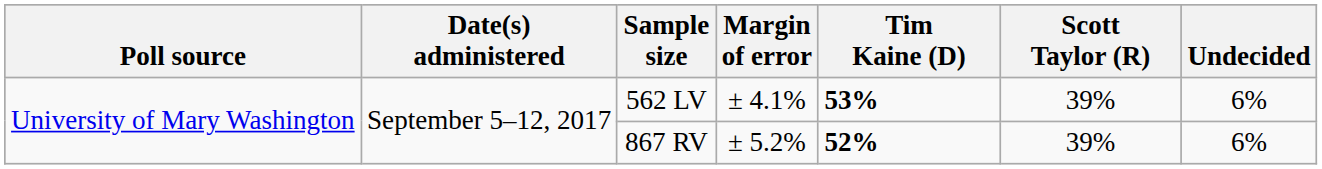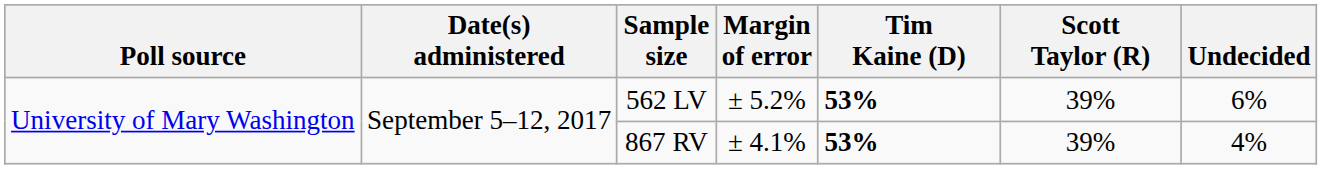 <table class="wikitable">
 <tr valign=bottom>
 <th>Poll source</th>
 <th>Date(s)<br>administered</th>
 <th>Sample<br>size</th>
 <th>Margin<br>of error</th>
 <th style="width:100px;">Tim<br>Kaine (D)</th>
 <th style="width:100px;">Scott<br>Taylor (R)</th>
 <th>Undecided</th>
 </tr>
 <tr>
 <td rowspan=2><a href='#'>University of Mary Washington</a></td>
 <td align=center rowspan=2>September 5–12, 2017</td>
 <td align=center>562 LV</td>
-<td align=center>± 4.1%</td>
+<td align=center>± 5.2%</td>
 <td><strong>53%</strong></td>
 <td align=center>39%</td>
 <td align=center>6%</td>
 </tr>
 <tr>
 <td align=center>867 RV</td>
-<td align=center>± 5.2%</td>
-<td><strong>52%</strong></td>
+<td align=center>± 4.1%</td>
+<td><strong>53%</strong></td>
 <td align=center>39%</td>
-<td align=center>6%</td>
+<td align=center>4%</td>
 </tr>
 </table>
